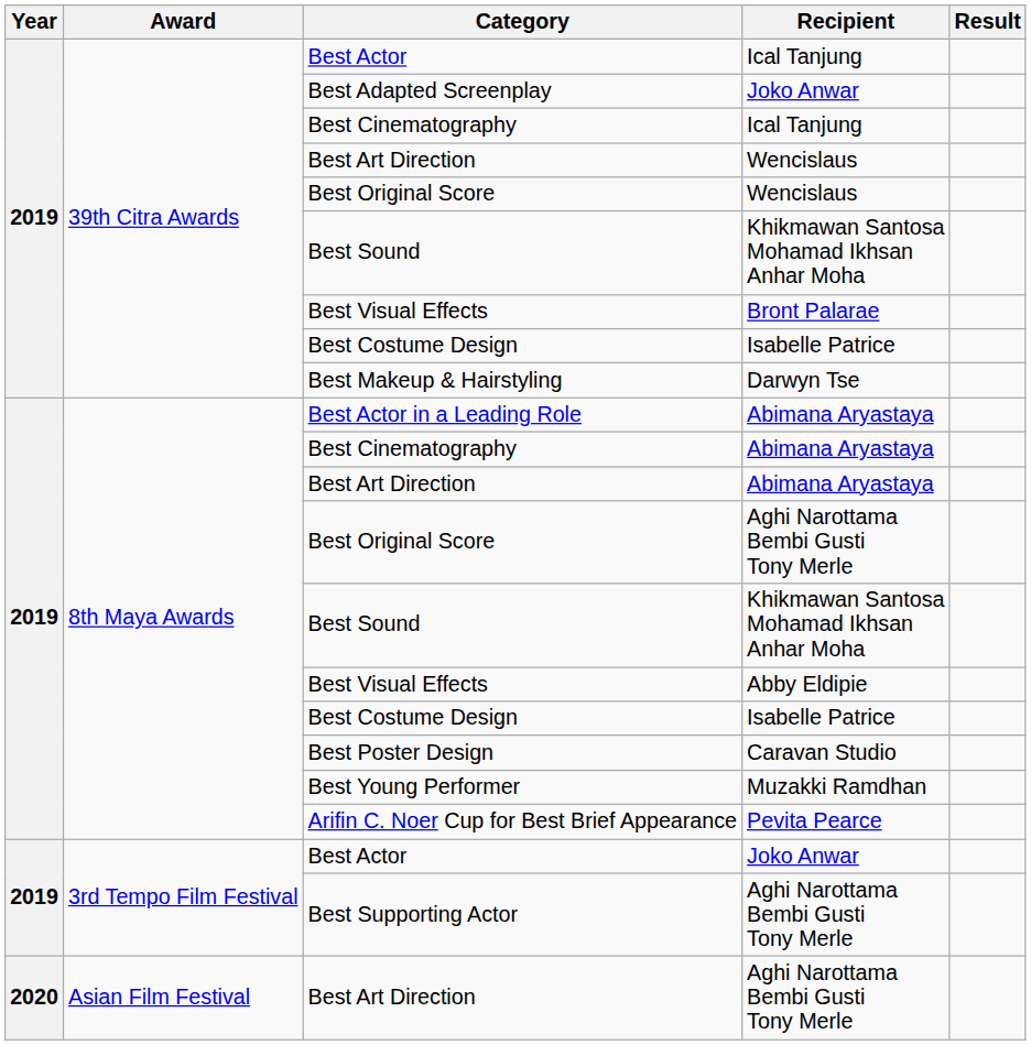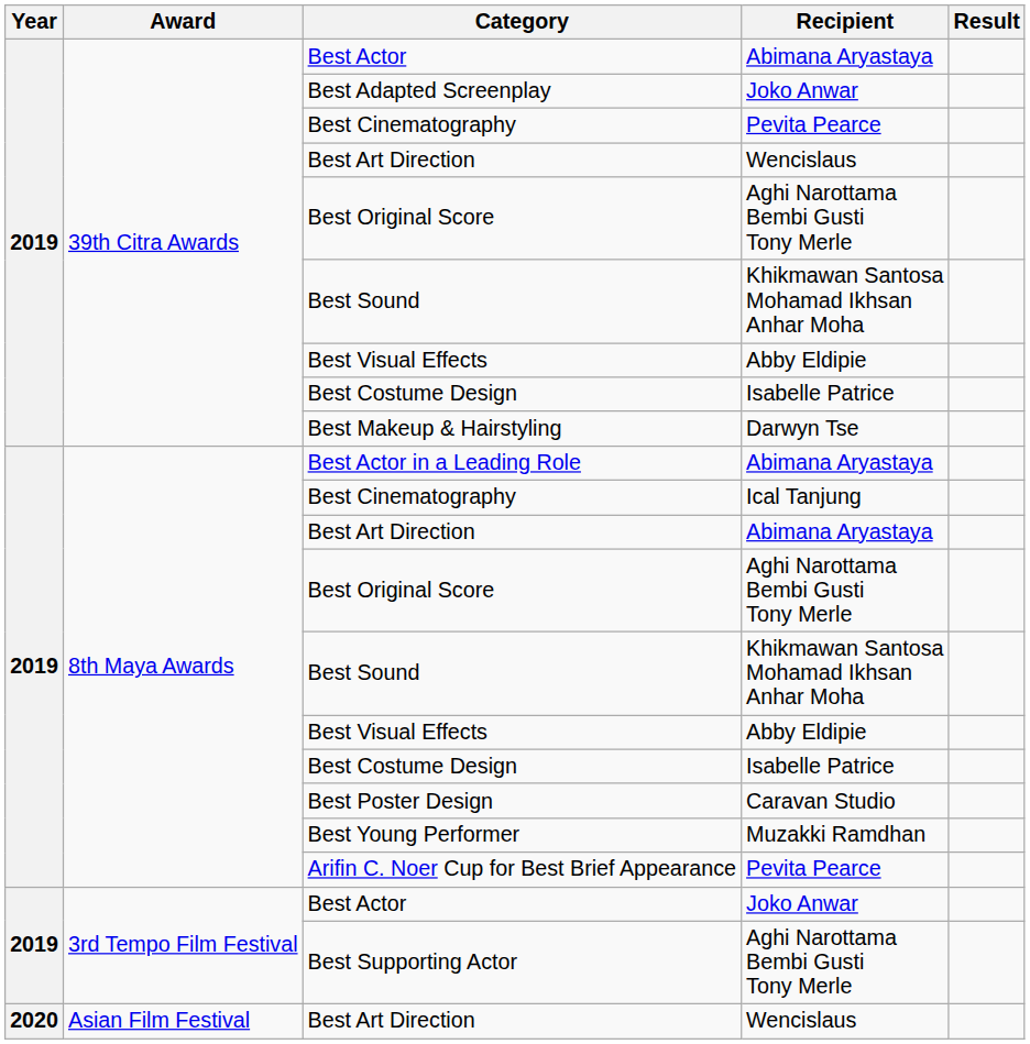 <table class="wikitable sortable">
 <tr>
 <th>Year</th>
 <th>Award</th>
 <th>Category</th>
 <th>Recipient</th>
 <th>Result</th>
 </tr>
 <tr>
 <th rowspan="9">2019</th>
 <td rowspan="9"><a href='#'>39th Citra Awards</a></td>
 <td><a href='#'>Best Actor</a></td>
-<td>Ical Tanjung</td>
+<td><a href='#'>Abimana Aryastaya</a></td>
 <td></td>
 </tr>
 <tr>
 <td>Best Adapted Screenplay</td>
 <td><a href='#'>Joko Anwar</a></td>
 <td></td>
 </tr>
 <tr>
 <td>Best Cinematography</td>
-<td>Ical Tanjung</td>
+<td><a href='#'>Pevita Pearce</a></td>
 <td></td>
 </tr>
 <tr>
 <td>Best Art Direction</td>
 <td>Wencislaus</td>
 <td></td>
 </tr>
 <tr>
 <td>Best Original Score</td>
-<td>Wencislaus</td>
+<td>Aghi Narottama<br>Bembi Gusti<br>Tony Merle</td>
 <td></td>
 </tr>
 <tr>
 <td>Best Sound</td>
 <td>Khikmawan Santosa<br>Mohamad Ikhsan<br>Anhar Moha</td>
 <td></td>
 </tr>
 <tr>
 <td>Best Visual Effects</td>
-<td><a href='#'>Bront Palarae</a></td>
+<td>Abby Eldipie</td>
 <td></td>
 </tr>
 <tr>
 <td>Best Costume Design</td>
 <td>Isabelle Patrice</td>
 <td></td>
 </tr>
 <tr>
 <td>Best Makeup & Hairstyling</td>
 <td>Darwyn Tse</td>
 <td></td>
 </tr>
 <tr>
 <th rowspan="10">2019</th>
 <td rowspan="10"><a href='#'>8th Maya Awards</a></td>
 <td><a href='#'>Best Actor in a Leading Role</a></td>
 <td><a href='#'>Abimana Aryastaya</a></td>
 <td></td>
 </tr>
 <tr>
 <td>Best Cinematography</td>
-<td><a href='#'>Abimana Aryastaya</a></td>
+<td>Ical Tanjung</td>
 <td></td>
 </tr>
 <tr>
 <td>Best Art Direction</td>
 <td><a href='#'>Abimana Aryastaya</a></td>
 <td></td>
 </tr>
 <tr>
 <td>Best Original Score</td>
 <td>Aghi Narottama<br>Bembi Gusti<br>Tony Merle</td>
 <td></td>
 </tr>
 <tr>
 <td>Best Sound</td>
 <td>Khikmawan Santosa<br>Mohamad Ikhsan<br>Anhar Moha</td>
 <td></td>
 </tr>
 <tr>
 <td>Best Visual Effects</td>
 <td>Abby Eldipie</td>
 <td></td>
 </tr>
 <tr>
 <td>Best Costume Design</td>
 <td>Isabelle Patrice</td>
 <td></td>
 </tr>
 <tr>
 <td>Best Poster Design</td>
 <td>Caravan Studio</td>
 <td></td>
 </tr>
 <tr>
 <td>Best Young Performer</td>
 <td>Muzakki Ramdhan</td>
 <td></td>
 </tr>
 <tr>
 <td><a href='#'>Arifin C. Noer</a> Cup for Best Brief Appearance</td>
 <td><a href='#'>Pevita Pearce</a></td>
 <td></td>
 </tr>
 <tr>
 <th rowspan="2">2019</th>
 <td rowspan="2"><a href='#'>3rd Tempo Film Festival</a></td>
 <td>Best Actor</td>
 <td><a href='#'>Joko Anwar</a></td>
 <td></td>
 </tr>
 <tr>
 <td>Best Supporting Actor</td>
 <td>Aghi Narottama<br>Bembi Gusti<br>Tony Merle</td>
 <td></td>
 </tr>
 <tr>
 <th>2020</th>
 <td><a href='#'>Asian Film Festival</a></td>
 <td>Best Art Direction</td>
-<td>Aghi Narottama<br>Bembi Gusti<br>Tony Merle</td>
+<td>Wencislaus</td>
 <td></td>
 </tr>
 </table>
